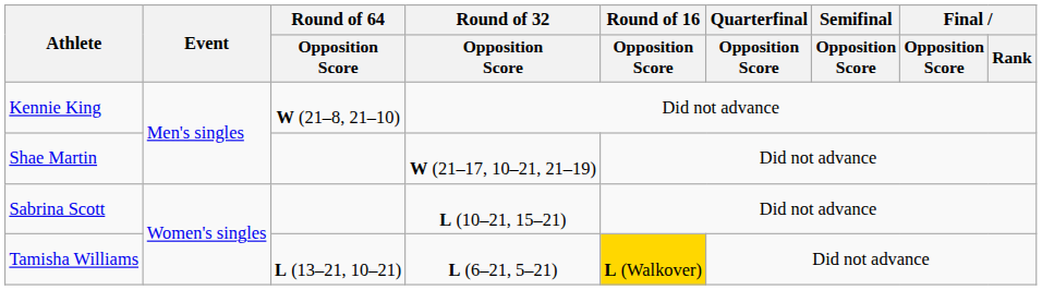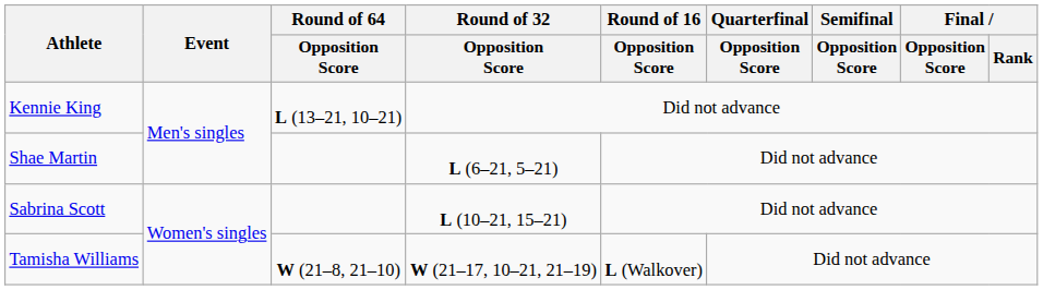 <table class=wikitable style="font-size:90%">
 <tr>
 <th rowspan=2>Athlete</th>
 <th rowspan=2>Event</th>
 <th>Round of 64</th>
 <th>Round of 32</th>
 <th>Round of 16</th>
 <th>Quarterfinal</th>
 <th>Semifinal</th>
 <th colspan=2>Final / </th>
 </tr>
 <tr style="font-size:95%">
 <th>Opposition<br>Score</th>
 <th>Opposition<br>Score</th>
 <th>Opposition<br>Score</th>
 <th>Opposition<br>Score</th>
 <th>Opposition<br>Score</th>
 <th>Opposition<br>Score</th>
 <th>Rank</th>
 </tr>
 <tr align=center>
 <td align=left><a href='#'>Kennie King</a></td>
 <td align=left rowspan=2><a href='#'>Men's singles</a></td>
-<td><br><strong>W</strong> (21–8, 21–10)</td>
+<td><br><strong>L</strong> (13–21, 10–21)</td>
 <td colspan=6>Did not advance</td>
 </tr>
 <tr align=center>
 <td align=left><a href='#'>Shae Martin</a></td>
 <td></td>
-<td><br><strong>W</strong> (21–17, 10–21, 21–19)</td>
+<td><br><strong>L</strong> (6–21, 5–21)</td>
 <td colspan=5>Did not advance</td>
 </tr>
 <tr align=center>
 <td align=left><a href='#'>Sabrina Scott</a></td>
 <td align=left rowspan=2><a href='#'>Women's singles</a></td>
 <td></td>
 <td><br><strong>L</strong> (10–21, 15–21)</td>
 <td colspan=5>Did not advance</td>
 </tr>
 <tr align=center>
 <td align=left><a href='#'>Tamisha Williams</a></td>
-<td><br><strong>L</strong> (13–21, 10–21)</td>
-<td><br><strong>L</strong> (6–21, 5–21)</td>
-<td style="background: gold;"><br><strong>L</strong> (Walkover)</td>
+<td><br><strong>W</strong> (21–8, 21–10)</td>
+<td><br><strong>W</strong> (21–17, 10–21, 21–19)</td>
+<td><br><strong>L</strong> (Walkover)</td>
 <td colspan=4>Did not advance</td>
 </tr>
 </table>
